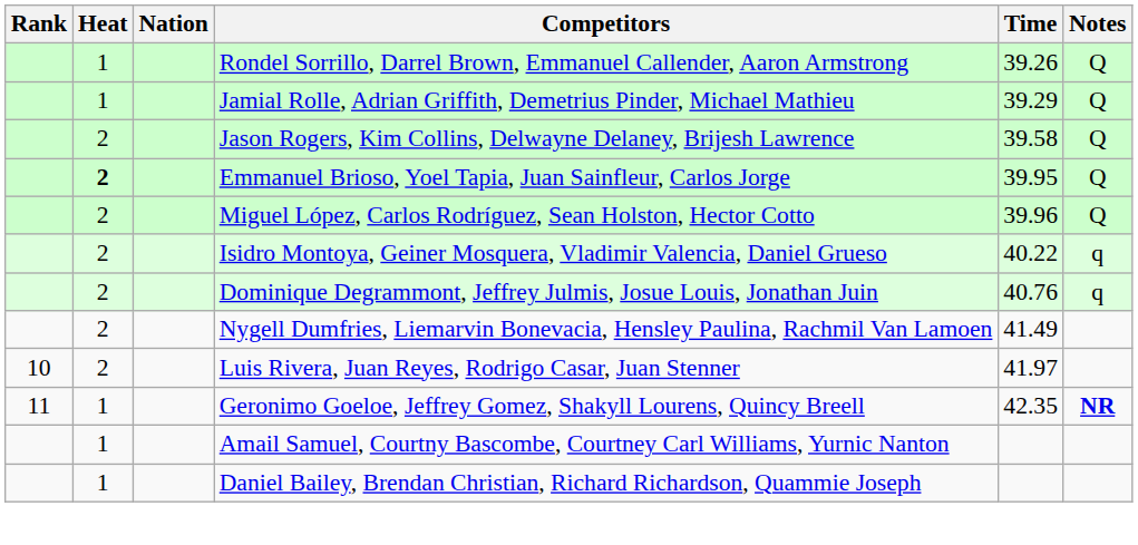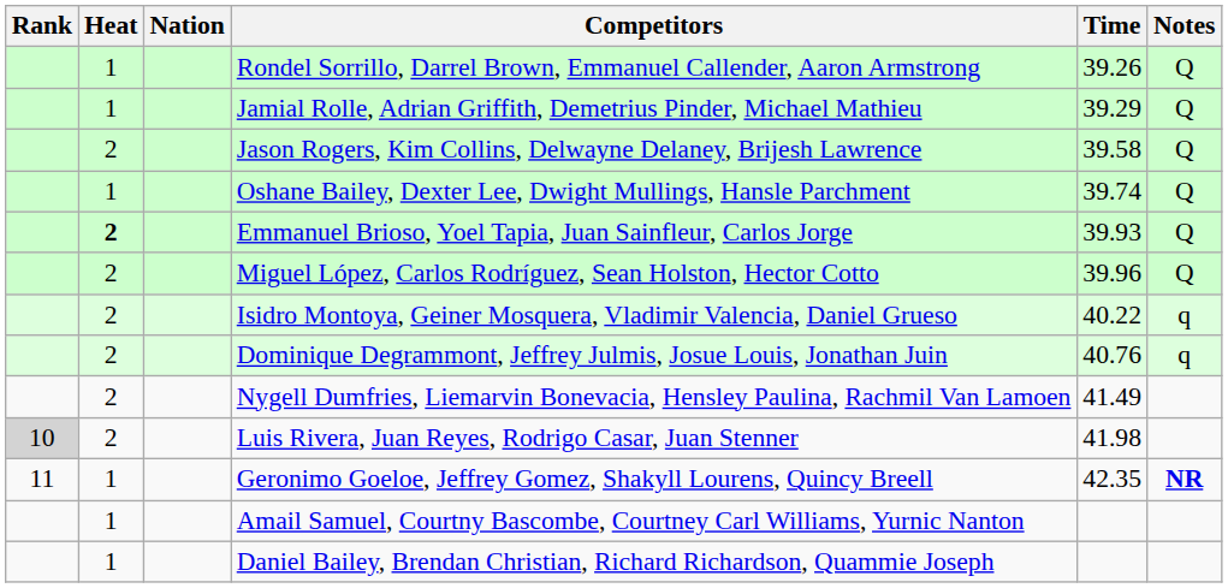 <table class="wikitable sortable" style="text-align:center">
 <tr>
 <th>Rank</th>
 <th>Heat</th>
 <th>Nation</th>
 <th>Competitors</th>
 <th>Time</th>
 <th>Notes</th>
 </tr>
 <tr bgcolor=ccffcc>
 <td></td>
 <td>1</td>
 <td align=left></td>
 <td align=left><a href='#'>Rondel Sorrillo</a>, <a href='#'>Darrel Brown</a>, <a href='#'>Emmanuel Callender</a>, <a href='#'>Aaron Armstrong</a></td>
 <td>39.26</td>
 <td>Q</td>
 </tr>
 <tr bgcolor=ccffcc>
 <td></td>
 <td>1</td>
 <td align=left></td>
 <td align=left><a href='#'>Jamial Rolle</a>, <a href='#'>Adrian Griffith</a>, <a href='#'>Demetrius Pinder</a>, <a href='#'>Michael Mathieu</a></td>
 <td>39.29</td>
 <td>Q</td>
 </tr>
 <tr bgcolor=ccffcc>
 <td></td>
 <td>2</td>
 <td align=left></td>
 <td align=left><a href='#'>Jason Rogers</a>, <a href='#'>Kim Collins</a>, <a href='#'>Delwayne Delaney</a>, <a href='#'>Brijesh Lawrence</a></td>
 <td>39.58</td>
 <td>Q</td>
 </tr>
 <tr bgcolor=ccffcc>
 <td></td>
+<td>1</td>
+<td align=left></td>
+<td align=left><a href='#'>Oshane Bailey</a>, <a href='#'>Dexter Lee</a>, <a href='#'>Dwight Mullings</a>, <a href='#'>Hansle Parchment</a></td>
+<td>39.74</td>
+<td>Q</td>
+</tr>
+<tr bgcolor=ccffcc>
+<td></td>
 <td><strong>2</strong></td>
 <td align=left></td>
 <td align=left><a href='#'>Emmanuel Brioso</a>, <a href='#'>Yoel Tapia</a>, <a href='#'>Juan Sainfleur</a>, <a href='#'>Carlos Jorge</a></td>
-<td>39.95</td>
+<td>39.93</td>
 <td>Q</td>
 </tr>
 <tr bgcolor=ccffcc>
 <td></td>
 <td>2</td>
 <td align=left></td>
 <td align=left><a href='#'>Miguel López</a>, <a href='#'>Carlos Rodríguez</a>, <a href='#'>Sean Holston</a>, <a href='#'>Hector Cotto</a></td>
 <td>39.96</td>
 <td>Q</td>
 </tr>
 <tr bgcolor=ddffdd>
 <td></td>
 <td>2</td>
 <td align=left></td>
 <td align=left><a href='#'>Isidro Montoya</a>, <a href='#'>Geiner Mosquera</a>, <a href='#'>Vladimir Valencia</a>, <a href='#'>Daniel Grueso</a></td>
 <td>40.22</td>
 <td>q</td>
 </tr>
 <tr bgcolor=ddffdd>
 <td></td>
 <td>2</td>
 <td align=left></td>
 <td align=left><a href='#'>Dominique Degrammont</a>, <a href='#'>Jeffrey Julmis</a>, <a href='#'>Josue Louis</a>, <a href='#'>Jonathan Juin</a></td>
 <td>40.76</td>
 <td>q</td>
 </tr>
 <tr>
 <td></td>
 <td>2</td>
 <td align=left></td>
 <td align=left><a href='#'>Nygell Dumfries</a>, <a href='#'>Liemarvin Bonevacia</a>, <a href='#'>Hensley Paulina</a>, <a href='#'>Rachmil Van Lamoen</a></td>
 <td>41.49</td>
 <td></td>
 </tr>
 <tr>
-<td>10</td>
+<td style="background: lightgrey;">10</td>
 <td>2</td>
 <td align=left></td>
 <td align=left><a href='#'>Luis Rivera</a>, <a href='#'>Juan Reyes</a>, <a href='#'>Rodrigo Casar</a>, <a href='#'>Juan Stenner</a></td>
-<td>41.97</td>
+<td>41.98</td>
 <td></td>
 </tr>
 <tr>
 <td>11</td>
 <td>1</td>
 <td align=left></td>
 <td align=left><a href='#'>Geronimo Goeloe</a>, <a href='#'>Jeffrey Gomez</a>, <a href='#'>Shakyll Lourens</a>, <a href='#'>Quincy Breell</a></td>
 <td>42.35</td>
 <td><strong><a href='#'>NR</a></strong></td>
 </tr>
 <tr>
 <td></td>
 <td>1</td>
 <td align=left></td>
 <td align=left><a href='#'>Amail Samuel</a>, <a href='#'>Courtny Bascombe</a>, <a href='#'>Courtney Carl Williams</a>, <a href='#'>Yurnic Nanton</a></td>
 <td></td>
 <td></td>
 </tr>
 <tr>
 <td></td>
 <td>1</td>
 <td align=left></td>
 <td align=left><a href='#'>Daniel Bailey</a>, <a href='#'>Brendan Christian</a>, <a href='#'>Richard Richardson</a>, <a href='#'>Quammie Joseph</a></td>
 <td></td>
 <td></td>
 </tr>
 </table>
